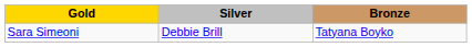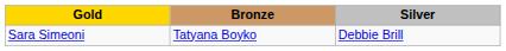 <table class="wikitable" style="text-align:left">
 <tr align="center">
 <td width=200 bgcolor=gold><strong>Gold</strong></td>
+<td width=200 bgcolor=CC9966><strong>Bronze</strong></td>
 <td width=200 bgcolor=silver><strong>Silver</strong></td>
-<td width=200 bgcolor=CC9966><strong>Bronze</strong></td>
 </tr>
 <tr>
 <td><a href='#'>Sara Simeoni</a><br><em></em></td>
+<td><a href='#'>Tatyana Boyko</a><br><em></em></td>
 <td><a href='#'>Debbie Brill</a><br><em></em></td>
-<td><a href='#'>Tatyana Boyko</a><br><em></em></td>
 </tr>
 </table>
